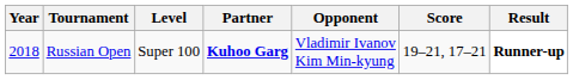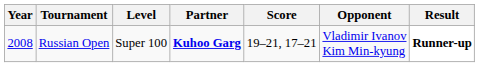 <table class="sortable wikitable" style="font-size: 90%;">
 <tr>
 <th>Year</th>
 <th>Tournament</th>
 <th>Level</th>
 <th>Partner</th>
+<th>Score</th>
 <th>Opponent</th>
-<th>Score</th>
 <th>Result</th>
 </tr>
 <tr>
-<td align="center"><a href='#'>2018</a></td>
+<td align="center"><a href='#'>2008</a></td>
 <td align="left"><a href='#'>Russian Open</a></td>
 <td align="left">Super 100</td>
 <td align="left"><strong> <a href='#'>Kuhoo Garg</a></strong></td>
+<td align="left">19–21, 17–21</td>
 <td align="left"> <a href='#'>Vladimir Ivanov</a> <br>  <a href='#'>Kim Min-kyung</a></td>
-<td align="left">19–21, 17–21</td>
 <td style="text-align:left; background:white"><strong> Runner-up</strong></td>
 </tr>
 </table>
